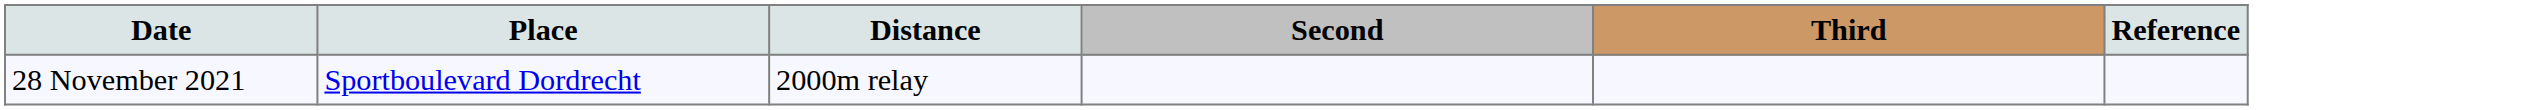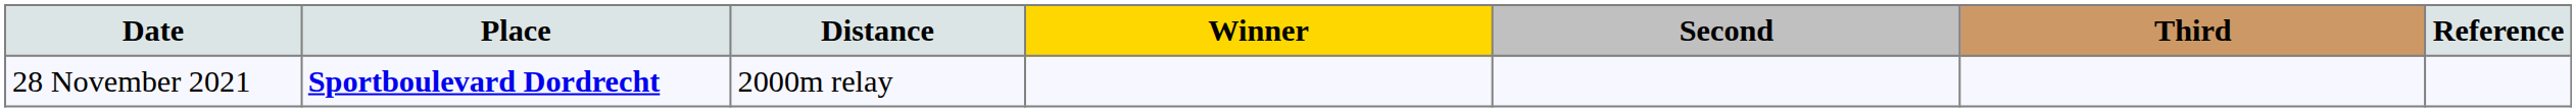 <table bgcolor="#f7f8ff" cellpadding="3" cellspacing="0" border="1" style="font-size: 95%; border: gray solid 1px; border-collapse: collapse;">
 <tr bgcolor="#cccccc" (1>
 <td width="150" align="center" bgcolor="#dce5e5"><strong>Date</strong></td>
 <td width="220" align="center" bgcolor="#dce5e5"><strong>Place</strong></td>
 <td width="150" align="center" bgcolor="#dce5e5"><strong>Distance</strong></td>
+<td align="center" bgcolor="gold" width="250"><strong>Winner</strong></td>
 <td align="center" bgcolor="silver" width="250"><strong>Second</strong></td>
 <td width="250" align="center" bgcolor="#cc9966"><strong>Third</strong></td>
 <td width="30" align="center" bgcolor="#dce5e5"><strong>Reference</strong></td>
 </tr>
 <tr align="left">
 <td>28 November 2021</td>
-<td><a href='#'>Sportboulevard Dordrecht</a></td>
+<td><strong><a href='#'>Sportboulevard Dordrecht</a></strong></td>
 <td>2000m relay</td>
+<td></td>
 <td></td>
 <td></td>
 <td></td>
 </tr>
 </table>
